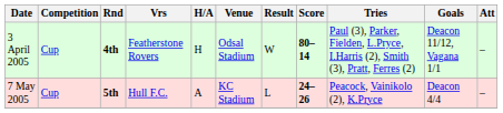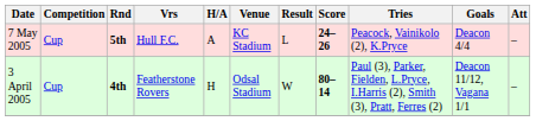 <table class="wikitable" style="font-size:85%;" width="100%">
 <tr>
 <th>Date</th>
 <th>Competition</th>
 <th>Rnd</th>
 <th>Vrs</th>
 <th>H/A</th>
 <th>Venue</th>
 <th>Result</th>
 <th>Score</th>
 <th>Tries</th>
 <th>Goals</th>
 <th>Att</th>
 </tr>
+<tr style="background:#ffdddd;" width=20|>
+<td>7 May 2005</td>
+<td><a href='#'>Cup</a></td>
+<td><strong>5th</strong></td>
+<td><a href='#'>Hull F.C.</a></td>
+<td>A</td>
+<td><a href='#'>KC Stadium</a></td>
+<td>L</td>
+<td><strong>24–26</strong></td>
+<td><a href='#'>Peacock</a>, <a href='#'>Vainikolo</a> (2), <a href='#'>K.Pryce</a></td>
+<td><a href='#'>Deacon</a> 4/4</td>
+<td>–</td>
+</tr>
 <tr style="background:#ddffdd;" width=20|>
 <td>3 April 2005</td>
 <td><a href='#'>Cup</a></td>
 <td><strong>4th</strong></td>
 <td><a href='#'>Featherstone Rovers</a></td>
 <td>H</td>
 <td><a href='#'>Odsal Stadium</a></td>
 <td>W</td>
 <td><strong>80–14</strong></td>
 <td><a href='#'>Paul</a> (3), <a href='#'>Parker</a>, <a href='#'>Fielden</a>, <a href='#'>L.Pryce</a>, <a href='#'>I.Harris</a> (2), <a href='#'>Smith</a> (3), <a href='#'>Pratt</a>, <a href='#'>Ferres</a> (2)</td>
 <td><a href='#'>Deacon</a> 11/12, <a href='#'>Vagana</a> 1/1</td>
 <td>–</td>
 </tr>
-<tr style="background:#ffdddd;" width=20|>
-<td>7 May 2005</td>
-<td><a href='#'>Cup</a></td>
-<td><strong>5th</strong></td>
-<td><a href='#'>Hull F.C.</a></td>
-<td>A</td>
-<td><a href='#'>KC Stadium</a></td>
-<td>L</td>
-<td><strong>24–26</strong></td>
-<td><a href='#'>Peacock</a>, <a href='#'>Vainikolo</a> (2), <a href='#'>K.Pryce</a></td>
-<td><a href='#'>Deacon</a> 4/4</td>
-<td>–</td>
-</tr>
 <tr>
 </tr>
 </table>
